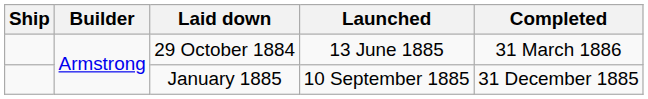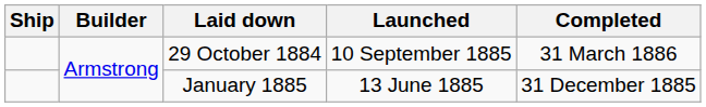 <table class="wikitable" border="1">
 <tr>
 <th>Ship</th>
 <th>Builder</th>
 <th>Laid down</th>
 <th>Launched</th>
 <th>Completed</th>
 </tr>
 <tr>
 <td></td>
 <td rowspan=2><a href='#'>Armstrong</a></td>
 <td align=center>29 October 1884</td>
-<td align=center>13 June 1885</td>
+<td align=center>10 September 1885</td>
 <td align=center>31 March 1886</td>
 </tr>
 <tr>
 <td></td>
 <td align=center>January 1885</td>
-<td align=center>10 September 1885</td>
+<td align=center>13 June 1885</td>
 <td align=center>31 December 1885</td>
 </tr>
 </table>
